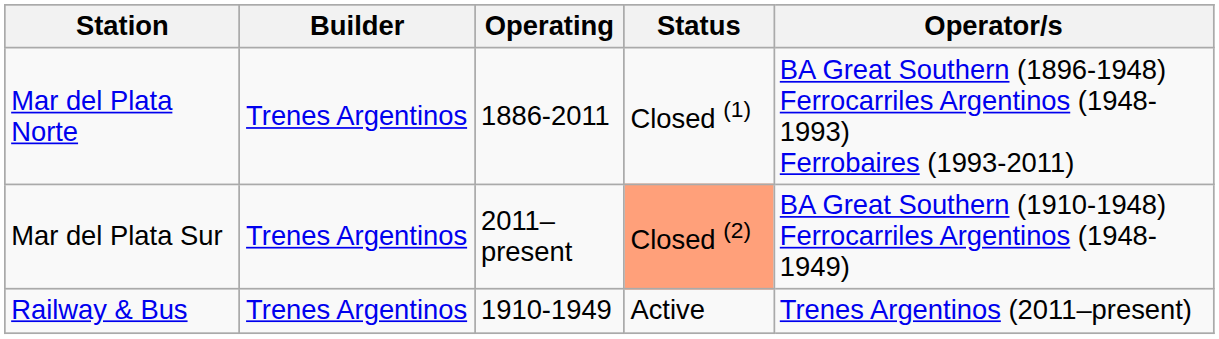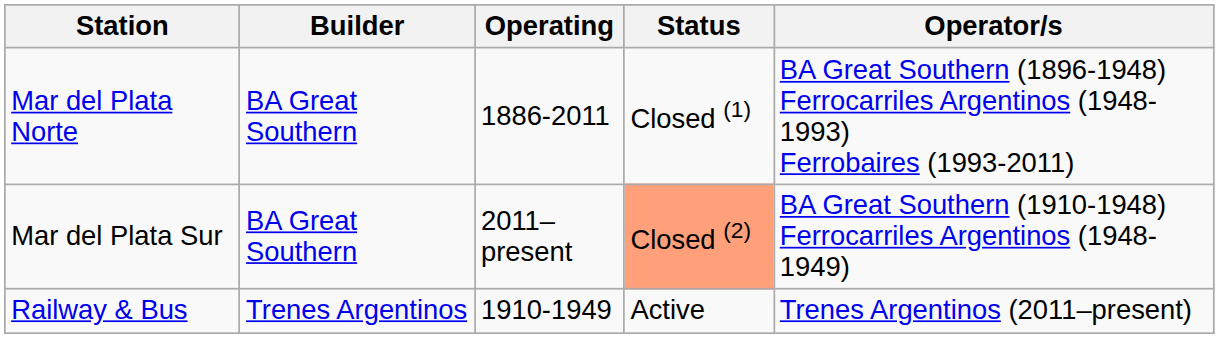 <table class="wikitable sortable" style="text-align:left">
 <tr>
 <th width=130px>Station</th>
 <th width=130px>Builder</th>
 <th width=80px>Operating</th>
 <th width=80px>Status</th>
 <th width=250px>Operator/s</th>
 </tr>
 <tr>
 <td><a href='#'>Mar del Plata Norte</a></td>
-<td><a href='#'>Trenes Argentinos</a></td>
+<td><a href='#'>BA Great Southern</a></td>
 <td>1886-2011</td>
 <td>Closed <sup>(1)</sup></td>
 <td><a href='#'>BA Great Southern</a> (1896-1948) <br> <a href='#'>Ferrocarriles Argentinos</a> (1948-1993) <br> <a href='#'>Ferrobaires</a> (1993-2011)</td>
 </tr>
 <tr>
 <td>Mar del Plata Sur</td>
-<td><a href='#'>Trenes Argentinos</a></td>
+<td><a href='#'>BA Great Southern</a></td>
 <td>2011–present</td>
 <td style="background: lightsalmon;">Closed <sup>(2)</sup></td>
 <td><a href='#'>BA Great Southern</a> (1910-1948) <br> <a href='#'>Ferrocarriles Argentinos</a> (1948-1949)</td>
 </tr>
 <tr>
 <td><a href='#'>Railway & Bus</a></td>
 <td><a href='#'>Trenes Argentinos</a></td>
 <td>1910-1949</td>
 <td>Active</td>
 <td><a href='#'>Trenes Argentinos</a> (2011–present)</td>
 </tr>
 </table>
